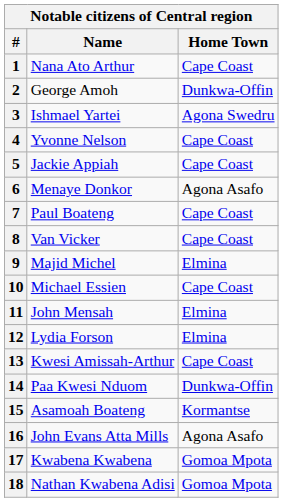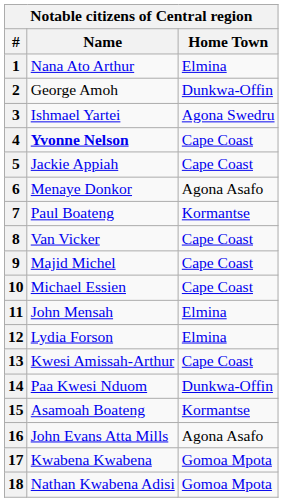 <table class="wikitable">
 <tr>
 <th colspan=3>Notable citizens of Central region</th>
 </tr>
 <tr>
 <th>#</th>
 <th>Name</th>
 <th>Home Town</th>
 </tr>
 <tr>
 <th>1</th>
 <td><a href='#'>Nana Ato Arthur</a></td>
-<td><a href='#'>Cape Coast</a></td>
+<td><a href='#'>Elmina</a></td>
 </tr>
 <tr>
 <th>2</th>
 <td>George Amoh</td>
 <td><a href='#'>Dunkwa-Offin</a></td>
 </tr>
 <tr>
 <th>3</th>
 <td><a href='#'>Ishmael Yartei</a></td>
 <td><a href='#'>Agona Swedru</a></td>
 </tr>
 <tr>
 <th>4</th>
-<td><a href='#'>Yvonne Nelson</a></td>
+<td><strong><a href='#'>Yvonne Nelson</a></strong></td>
 <td><a href='#'>Cape Coast</a></td>
 </tr>
 <tr>
 <th>5</th>
 <td><a href='#'>Jackie Appiah</a></td>
 <td><a href='#'>Cape Coast</a></td>
 </tr>
 <tr>
 <th>6</th>
 <td><a href='#'>Menaye Donkor</a></td>
 <td>Agona Asafo</td>
 </tr>
 <tr>
 <th>7</th>
 <td><a href='#'>Paul Boateng</a></td>
-<td><a href='#'>Cape Coast</a></td>
+<td><a href='#'>Kormantse</a></td>
 </tr>
 <tr>
 <th>8</th>
 <td><a href='#'>Van Vicker</a></td>
 <td><a href='#'>Cape Coast</a></td>
 </tr>
 <tr>
 <th>9</th>
 <td><a href='#'>Majid Michel</a></td>
-<td><a href='#'>Elmina</a></td>
+<td><a href='#'>Cape Coast</a></td>
 </tr>
 <tr>
 <th>10</th>
 <td><a href='#'>Michael Essien</a></td>
 <td><a href='#'>Cape Coast</a></td>
 </tr>
 <tr>
 <th>11</th>
 <td><a href='#'>John Mensah</a></td>
 <td><a href='#'>Elmina</a></td>
 </tr>
 <tr>
 <th>12</th>
 <td><a href='#'>Lydia Forson</a></td>
 <td><a href='#'>Elmina</a></td>
 </tr>
 <tr>
 <th>13</th>
 <td><a href='#'>Kwesi Amissah-Arthur</a></td>
 <td><a href='#'>Cape Coast</a></td>
 </tr>
 <tr>
 <th>14</th>
 <td><a href='#'>Paa Kwesi Nduom</a></td>
 <td><a href='#'>Dunkwa-Offin</a></td>
 </tr>
 <tr>
 <th>15</th>
 <td><a href='#'>Asamoah Boateng</a></td>
 <td><a href='#'>Kormantse</a></td>
 </tr>
 <tr>
 <th>16</th>
 <td><a href='#'>John Evans Atta Mills</a></td>
 <td>Agona Asafo</td>
 </tr>
 <tr>
 <th>17</th>
 <td><a href='#'>Kwabena Kwabena</a></td>
 <td><a href='#'>Gomoa Mpota</a></td>
 </tr>
 <tr>
 <th>18</th>
 <td><a href='#'>Nathan Kwabena Adisi</a></td>
 <td><a href='#'>Gomoa Mpota</a></td>
 </tr>
 </table>
